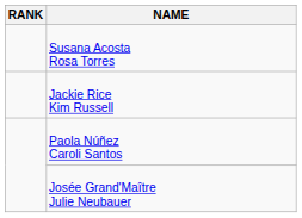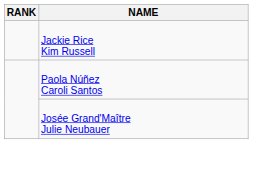 <table class="wikitable">
 <tr>
 <th>RANK</th>
 <th style="width: 20em">NAME</th>
-</tr>
-<tr>
-<td align="center"></td>
-<td><strong></strong><br><a href='#'>Susana Acosta</a><br><a href='#'>Rosa Torres</a></td>
 </tr>
 <tr>
 <td align="center"></td>
 <td><strong></strong><br><a href='#'>Jackie Rice</a><br><a href='#'>Kim Russell</a></td>
 </tr>
 <tr>
 <td rowspan=2 align="center"></td>
 <td><strong></strong><br><a href='#'>Paola Núñez</a><br><a href='#'>Caroli Santos</a></td>
 </tr>
 <tr>
 <td><strong></strong><br><a href='#'>Josée Grand'Maître</a><br><a href='#'>Julie Neubauer</a></td>
 </tr>
 </table>
